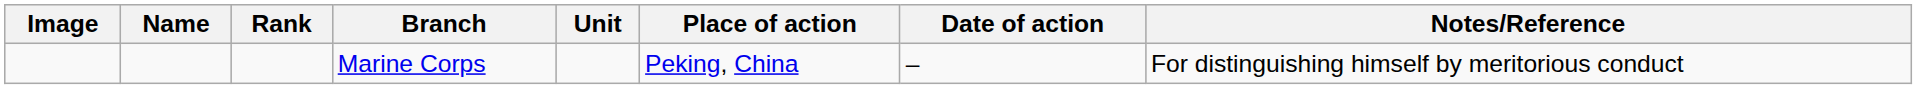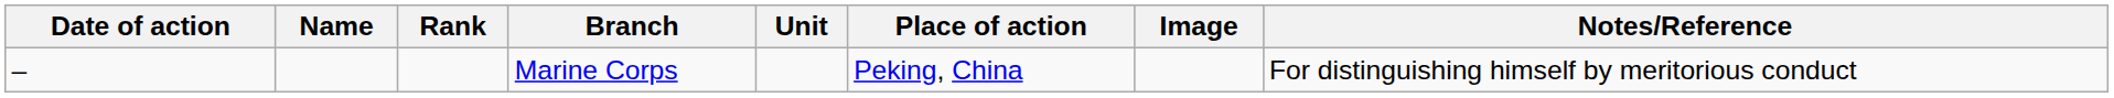 <table class="wikitable" width="98%">
 <tr>
-<th>Image</th>
+<th>Date of action</th>
 <th>Name</th>
 <th>Rank</th>
 <th>Branch</th>
 <th>Unit</th>
 <th>Place of action</th>
-<th>Date of action</th>
+<th>Image</th>
 <th>Notes/Reference</th>
 </tr>
 <tr>
-<td></td>
+<td>–</td>
 <td></td>
 <td></td>
 <td><a href='#'>Marine Corps</a></td>
 <td></td>
 <td><a href='#'>Peking</a>, <a href='#'>China</a></td>
-<td>–</td>
+<td></td>
 <td>For distinguishing himself by meritorious conduct</td>
 </tr>
 </table>
